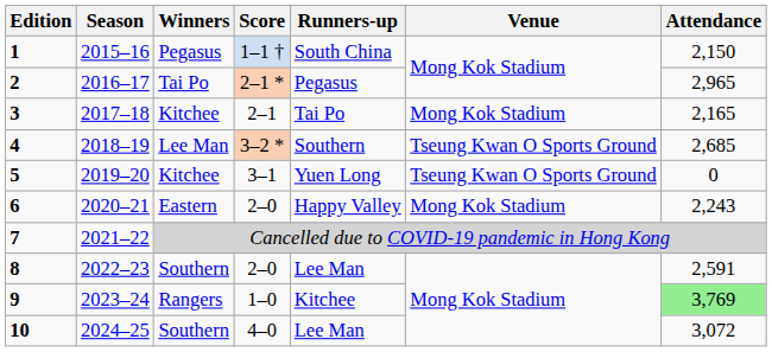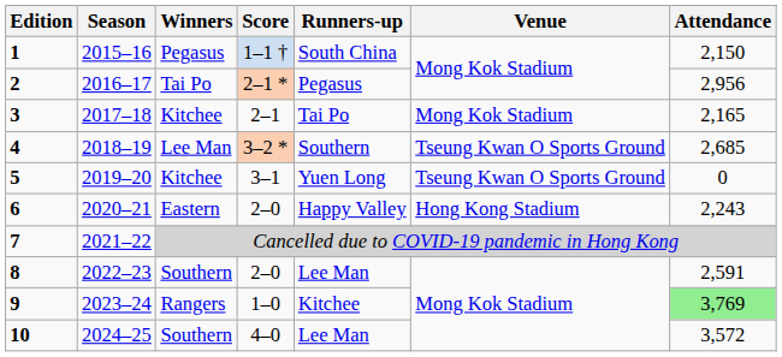 <table class="sortable wikitable">
 <tr>
 <th>Edition</th>
 <th>Season</th>
 <th>Winners</th>
 <th>Score</th>
 <th>Runners-up</th>
 <th>Venue</th>
 <th>Attendance</th>
 </tr>
 <tr>
 <td><strong>1</strong></td>
 <td align="center"><a href='#'>2015–16</a></td>
 <td><a href='#'>Pegasus</a></td>
 <td style="background:#cedff2; text-align:center;">1–1 †</td>
 <td><a href='#'>South China</a></td>
 <td rowspan=2><a href='#'>Mong Kok Stadium</a></td>
 <td align=center>2,150</td>
 </tr>
 <tr>
 <td><strong>2</strong></td>
 <td align="center"><a href='#'>2016–17</a></td>
 <td><a href='#'>Tai Po</a></td>
 <td style="background:#fbceb1; text-align:center;">2–1 *</td>
 <td><a href='#'>Pegasus</a></td>
-<td align=center>2,965</td>
+<td align=center>2,956</td>
 </tr>
 <tr>
 <td><strong>3</strong></td>
 <td align="center"><a href='#'>2017–18</a></td>
 <td><a href='#'>Kitchee</a></td>
 <td align=center>2–1</td>
 <td><a href='#'>Tai Po</a></td>
 <td><a href='#'>Mong Kok Stadium</a></td>
 <td align=center>2,165</td>
 </tr>
 <tr>
 <td><strong>4</strong></td>
 <td align="center"><a href='#'>2018–19</a></td>
 <td><a href='#'>Lee Man</a></td>
 <td style="background:#fbceb1; text-align:center;">3–2 *</td>
 <td><a href='#'>Southern</a></td>
 <td><a href='#'>Tseung Kwan O Sports Ground</a></td>
 <td align=center>2,685</td>
 </tr>
 <tr>
 <td><strong>5</strong></td>
 <td align="center"><a href='#'>2019–20</a></td>
 <td><a href='#'>Kitchee</a></td>
 <td align=center>3–1</td>
 <td><a href='#'>Yuen Long</a></td>
 <td><a href='#'>Tseung Kwan O Sports Ground</a></td>
 <td align=center>0</td>
 </tr>
 <tr>
 <td><strong>6</strong></td>
 <td align="center"><a href='#'>2020–21</a></td>
 <td><a href='#'>Eastern</a></td>
 <td align=center>2–0</td>
 <td><a href='#'>Happy Valley</a></td>
-<td><a href='#'>Mong Kok Stadium</a></td>
+<td><a href='#'>Hong Kong Stadium</a></td>
 <td align=center>2,243</td>
 </tr>
 <tr>
 <td><strong>7</strong></td>
 <td align="center"><a href='#'>2021–22</a></td>
 <td colspan="5" align=center bgcolor=lightgrey><em>Cancelled due to <a href='#'>COVID-19 pandemic in Hong Kong</a></em></td>
 </tr>
 <tr>
 <td><strong>8</strong></td>
 <td align="center"><a href='#'>2022–23</a></td>
 <td><a href='#'>Southern</a></td>
 <td align=center>2–0</td>
 <td><a href='#'>Lee Man</a></td>
 <td rowspan=3><a href='#'>Mong Kok Stadium</a></td>
 <td align=center>2,591</td>
 </tr>
 <tr>
 <td><strong>9</strong></td>
 <td align="center"><a href='#'>2023–24</a></td>
 <td><a href='#'>Rangers</a></td>
 <td align=center>1–0</td>
 <td><a href='#'>Kitchee</a></td>
 <td align=center style="background: lightgreen;">3,769</td>
 </tr>
 <tr>
 <td><strong>10</strong></td>
 <td align="center"><a href='#'>2024–25</a></td>
 <td><a href='#'>Southern</a></td>
 <td align=center>4–0</td>
 <td><a href='#'>Lee Man</a></td>
-<td align=center>3,072</td>
+<td align=center>3,572</td>
 </tr>
 </table>
